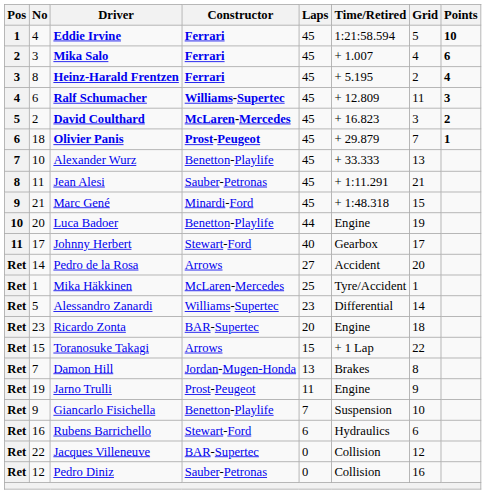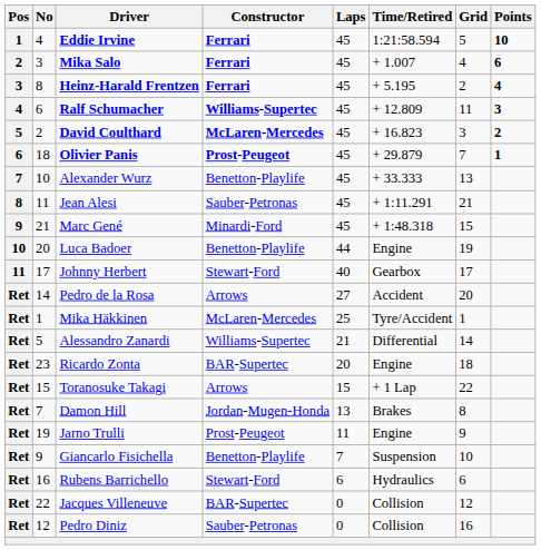 <table class="wikitable" style="font-size: 95%;">
 <tr>
 <th>Pos</th>
 <th>No</th>
 <th>Driver</th>
 <th>Constructor</th>
 <th>Laps</th>
 <th>Time/Retired</th>
 <th>Grid</th>
 <th>Points</th>
 </tr>
 <tr>
 <th>1</th>
 <td>4</td>
 <td> <strong><a href='#'>Eddie Irvine</a></strong></td>
 <td><strong><a href='#'>Ferrari</a></strong></td>
 <td>45</td>
 <td>1:21:58.594</td>
 <td>5</td>
 <td><strong>10</strong></td>
 </tr>
 <tr>
 <th>2</th>
 <td>3</td>
 <td> <strong><a href='#'>Mika Salo</a></strong></td>
 <td><strong><a href='#'>Ferrari</a></strong></td>
 <td>45</td>
 <td>+ 1.007</td>
 <td>4</td>
 <td><strong>6</strong></td>
 </tr>
 <tr>
 <th>3</th>
 <td>8</td>
 <td> <strong><a href='#'>Heinz-Harald Frentzen</a></strong></td>
 <td><strong><a href='#'>Ferrari</a></strong></td>
 <td>45</td>
 <td>+ 5.195</td>
 <td>2</td>
 <td><strong>4</strong></td>
 </tr>
 <tr>
 <th>4</th>
 <td>6</td>
 <td> <strong><a href='#'>Ralf Schumacher</a></strong></td>
 <td><strong><a href='#'>Williams</a>-<a href='#'>Supertec</a></strong></td>
 <td>45</td>
 <td>+ 12.809</td>
 <td>11</td>
 <td><strong>3</strong></td>
 </tr>
 <tr>
 <th>5</th>
 <td>2</td>
 <td> <strong><a href='#'>David Coulthard</a></strong></td>
 <td><strong><a href='#'>McLaren</a>-<a href='#'>Mercedes</a></strong></td>
 <td>45</td>
 <td>+ 16.823</td>
 <td>3</td>
 <td><strong>2</strong></td>
 </tr>
 <tr>
 <th>6</th>
 <td>18</td>
 <td> <strong><a href='#'>Olivier Panis</a></strong></td>
 <td><strong><a href='#'>Prost</a>-<a href='#'>Peugeot</a></strong></td>
 <td>45</td>
 <td>+ 29.879</td>
 <td>7</td>
 <td><strong>1</strong></td>
 </tr>
 <tr>
 <th>7</th>
 <td>10</td>
 <td> <a href='#'>Alexander Wurz</a></td>
 <td><a href='#'>Benetton</a>-<a href='#'>Playlife</a></td>
 <td>45</td>
 <td>+ 33.333</td>
 <td>13</td>
 <td> </td>
 </tr>
 <tr>
 <th>8</th>
 <td>11</td>
 <td> <a href='#'>Jean Alesi</a></td>
 <td><a href='#'>Sauber</a>-<a href='#'>Petronas</a></td>
 <td>45</td>
 <td>+ 1:11.291</td>
 <td>21</td>
 <td> </td>
 </tr>
 <tr>
 <th>9</th>
 <td>21</td>
 <td> <a href='#'>Marc Gené</a></td>
 <td><a href='#'>Minardi</a>-<a href='#'>Ford</a></td>
 <td>45</td>
 <td>+ 1:48.318</td>
 <td>15</td>
 <td> </td>
 </tr>
 <tr>
 <th>10</th>
 <td>20</td>
 <td> <a href='#'>Luca Badoer</a></td>
 <td><a href='#'>Benetton</a>-<a href='#'>Playlife</a></td>
 <td>44</td>
 <td>Engine</td>
 <td>19</td>
 <td> </td>
 </tr>
 <tr>
 <th>11</th>
 <td>17</td>
 <td> <a href='#'>Johnny Herbert</a></td>
 <td><a href='#'>Stewart</a>-<a href='#'>Ford</a></td>
 <td>40</td>
 <td>Gearbox</td>
 <td>17</td>
 <td> </td>
 </tr>
 <tr>
 <th>Ret</th>
 <td>14</td>
 <td> <a href='#'>Pedro de la Rosa</a></td>
 <td><a href='#'>Arrows</a></td>
 <td>27</td>
 <td>Accident</td>
 <td>20</td>
 <td> </td>
 </tr>
 <tr>
 <th>Ret</th>
 <td>1</td>
 <td> <a href='#'>Mika Häkkinen</a></td>
 <td><a href='#'>McLaren</a>-<a href='#'>Mercedes</a></td>
 <td>25</td>
 <td>Tyre/Accident</td>
 <td>1</td>
 <td> </td>
 </tr>
 <tr>
 <th>Ret</th>
 <td>5</td>
 <td> <a href='#'>Alessandro Zanardi</a></td>
 <td><a href='#'>Williams</a>-<a href='#'>Supertec</a></td>
-<td>23</td>
+<td>21</td>
 <td>Differential</td>
 <td>14</td>
 <td> </td>
 </tr>
 <tr>
 <th>Ret</th>
 <td>23</td>
 <td> <a href='#'>Ricardo Zonta</a></td>
 <td><a href='#'>BAR</a>-<a href='#'>Supertec</a></td>
 <td>20</td>
 <td>Engine</td>
 <td>18</td>
 <td> </td>
 </tr>
 <tr>
 <th>Ret</th>
 <td>15</td>
 <td> <a href='#'>Toranosuke Takagi</a></td>
 <td><a href='#'>Arrows</a></td>
 <td>15</td>
 <td>+ 1 Lap</td>
 <td>22</td>
 <td> </td>
 </tr>
 <tr>
 <th>Ret</th>
 <td>7</td>
 <td> <a href='#'>Damon Hill</a></td>
 <td><a href='#'>Jordan</a>-<a href='#'>Mugen-Honda</a></td>
 <td>13</td>
 <td>Brakes</td>
 <td>8</td>
 <td> </td>
 </tr>
 <tr>
 <th>Ret</th>
 <td>19</td>
 <td> <a href='#'>Jarno Trulli</a></td>
 <td><a href='#'>Prost</a>-<a href='#'>Peugeot</a></td>
 <td>11</td>
 <td>Engine</td>
 <td>9</td>
 <td> </td>
 </tr>
 <tr>
 <th>Ret</th>
 <td>9</td>
 <td> <a href='#'>Giancarlo Fisichella</a></td>
 <td><a href='#'>Benetton</a>-<a href='#'>Playlife</a></td>
 <td>7</td>
 <td>Suspension</td>
 <td>10</td>
 <td> </td>
 </tr>
 <tr>
 <th>Ret</th>
 <td>16</td>
 <td> <a href='#'>Rubens Barrichello</a></td>
 <td><a href='#'>Stewart</a>-<a href='#'>Ford</a></td>
 <td>6</td>
 <td>Hydraulics</td>
 <td>6</td>
 <td> </td>
 </tr>
 <tr>
 <th>Ret</th>
 <td>22</td>
 <td> <a href='#'>Jacques Villeneuve</a></td>
 <td><a href='#'>BAR</a>-<a href='#'>Supertec</a></td>
 <td>0</td>
 <td>Collision</td>
 <td>12</td>
 <td> </td>
 </tr>
 <tr>
 <th>Ret</th>
 <td>12</td>
 <td> <a href='#'>Pedro Diniz</a></td>
 <td><a href='#'>Sauber</a>-<a href='#'>Petronas</a></td>
 <td>0</td>
 <td>Collision</td>
 <td>16</td>
 <td> </td>
 </tr>
 <tr>
 <th colspan="8"></th>
 </tr>
 </table>
